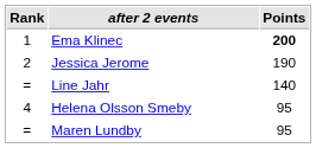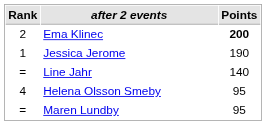 <table cellspacing="1" cellpadding="3" style="border:1px solid #aaa; font-size:86%;">
 <tr style="background:#e4e4e4;">
 <th style="border-bottom:1px solid #AAAAAA" width=10>Rank</th>
 <th style="border-bottom:1px solid #AAAAAA" width=200><em>after 2 events</em></th>
 <th style="border-bottom:1px solid #AAAAAA" width=20>Points</th>
 </tr>
 <tr>
-<td align=center>1</td>
+<td align=center>2</td>
 <td> <a href='#'>Ema Klinec</a></td>
 <td align=center><strong>200</strong></td>
 </tr>
 <tr>
-<td align=center>2</td>
+<td align=center>1</td>
 <td> <a href='#'>Jessica Jerome</a></td>
 <td align=center>190</td>
 </tr>
 <tr>
 <td align=center>=</td>
 <td> <a href='#'>Line Jahr</a></td>
 <td align=center>140</td>
 </tr>
 <tr>
 <td align=center>4</td>
 <td> <a href='#'>Helena Olsson Smeby</a></td>
 <td align=center>95</td>
 </tr>
 <tr>
 <td align=center>=</td>
 <td> <a href='#'>Maren Lundby</a></td>
 <td align=center>95</td>
 </tr>
 </table>
